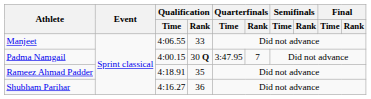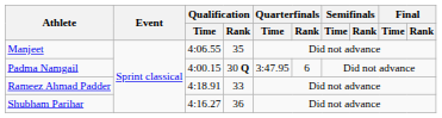 <table class="wikitable" style="font-size:90%">
 <tr>
 <th rowspan=2>Athlete</th>
 <th rowspan=2>Event</th>
 <th colspan=2>Qualification</th>
 <th colspan=2>Quarterfinals</th>
 <th colspan=2>Semifinals</th>
 <th colspan=2>Final</th>
 </tr>
 <tr style="font-size:95%">
 <th>Time</th>
 <th>Rank</th>
 <th>Time</th>
 <th>Rank</th>
 <th>Time</th>
 <th>Rank</th>
 <th>Time</th>
 <th>Rank</th>
 </tr>
 <tr align=center>
 <td align=left><a href='#'>Manjeet</a></td>
 <td align=left rowspan=4><a href='#'>Sprint classical</a></td>
 <td>4:06.55</td>
-<td>33</td>
+<td>35</td>
 <td colspan=6>Did not advance</td>
 </tr>
 <tr align=center>
 <td align=left><a href='#'>Padma Namgail</a></td>
 <td>4:00.15</td>
 <td>30 <strong>Q</strong></td>
 <td>3:47.95</td>
-<td>7</td>
+<td>6</td>
 <td colspan=4>Did not advance</td>
 </tr>
 <tr align=center>
 <td align=left><a href='#'>Rameez Ahmad Padder</a></td>
 <td>4:18.91</td>
-<td>35</td>
+<td>33</td>
 <td colspan=6>Did not advance</td>
 </tr>
 <tr align=center>
 <td align=left><a href='#'>Shubham Parihar</a></td>
 <td>4:16.27</td>
 <td>36</td>
 <td colspan=6>Did not advance</td>
 </tr>
 </table>
